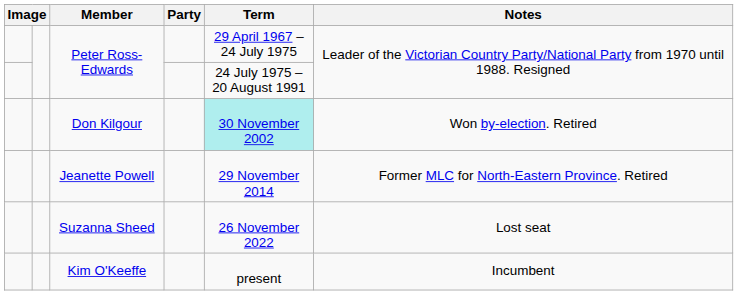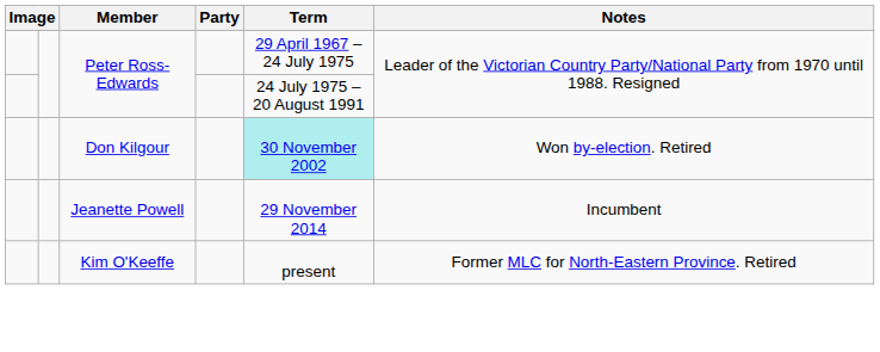 <table class="wikitable" style="text-align:center">
 <tr>
 <th colspan=2>Image</th>
 <th>Member</th>
 <th>Party</th>
 <th>Term</th>
 <th>Notes</th>
 </tr>
 <tr>
 <td> </td>
 <td rowspan=2></td>
 <td rowspan=2><a href='#'>Peter Ross-Edwards</a><br></td>
 <td></td>
 <td><a href='#'>29 April 1967</a> –<br> 24 July 1975</td>
 <td rowspan=2>Leader of the <a href='#'>Victorian Country Party/National Party</a> from 1970 until 1988. Resigned</td>
 </tr>
 <tr>
 <td> </td>
 <td></td>
 <td>24 July 1975 –<br> 20 August 1991</td>
 </tr>
 <tr>
 <td> </td>
 <td></td>
 <td><a href='#'>Don Kilgour</a><br></td>
 <td></td>
 <td style="background: paleturquoise;"><br> <a href='#'>30 November 2002</a></td>
 <td>Won <a href='#'>by-election</a>. Retired</td>
 </tr>
 <tr>
 <td> </td>
 <td></td>
 <td><a href='#'>Jeanette Powell</a><br></td>
 <td></td>
 <td><br> <a href='#'>29 November 2014</a></td>
-<td>Former <a href='#'>MLC</a> for <a href='#'>North-Eastern Province</a>. Retired</td>
-</tr>
-<tr>
-<td> </td>
-<td></td>
-<td><a href='#'>Suzanna Sheed</a><br></td>
-<td></td>
-<td><br> <a href='#'>26 November 2022</a></td>
-<td>Lost seat</td>
+<td>Incumbent</td>
 </tr>
 <tr>
 <td> </td>
 <td></td>
 <td><a href='#'>Kim O'Keeffe</a></td>
 <td></td>
 <td><br> present</td>
-<td>Incumbent</td>
+<td>Former <a href='#'>MLC</a> for <a href='#'>North-Eastern Province</a>. Retired</td>
 </tr>
 </table>
